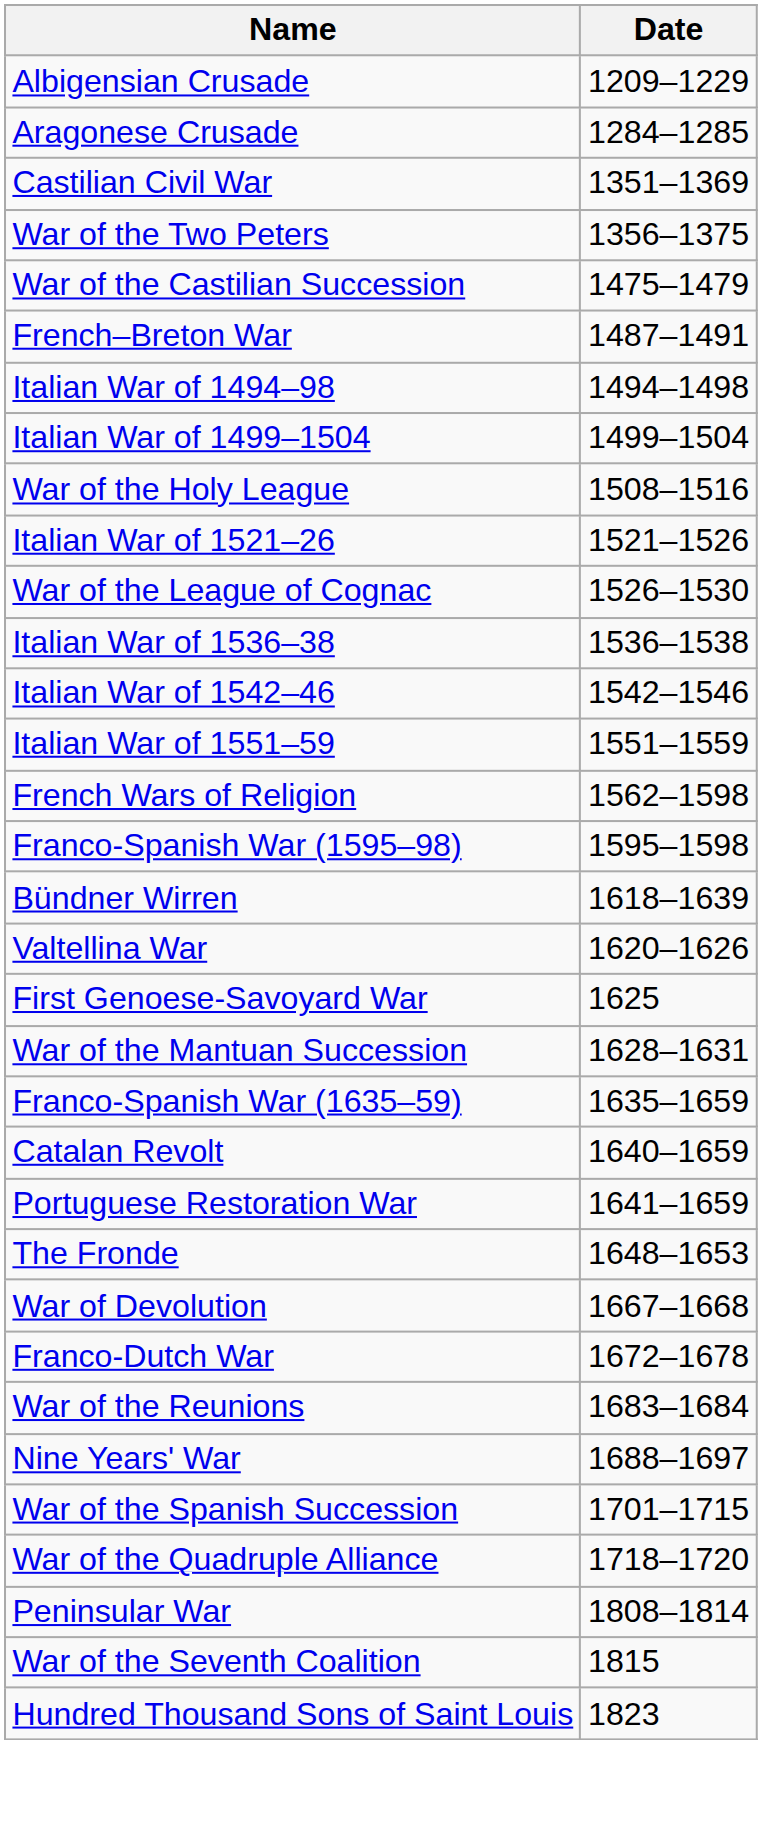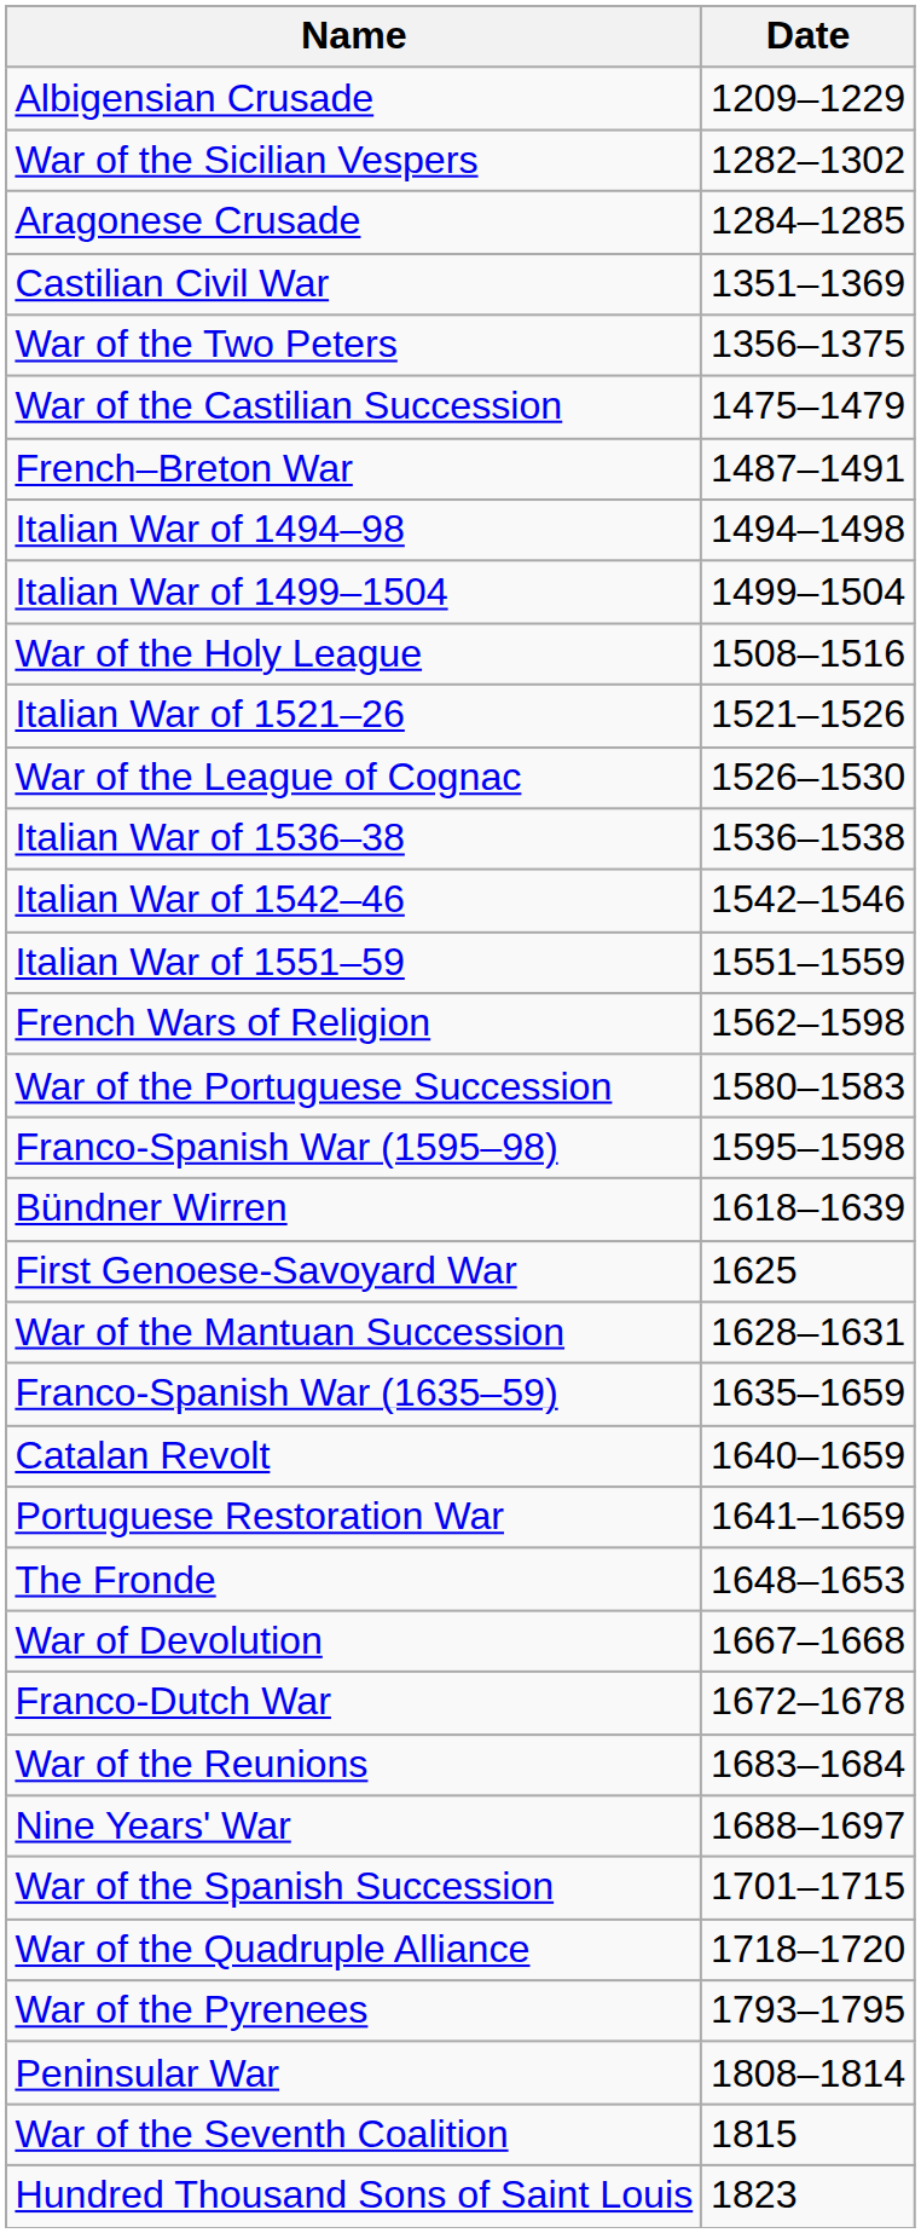 <table class="wikitable">
 <tr>
 <th>Name</th>
 <th>Date</th>
 </tr>
 <tr>
 <td><a href='#'>Albigensian Crusade</a></td>
 <td>1209–1229</td>
+</tr>
+<tr>
+<td><a href='#'>War of the Sicilian Vespers</a></td>
+<td>1282–1302</td>
 </tr>
 <tr>
 <td><a href='#'>Aragonese Crusade</a></td>
 <td>1284–1285</td>
 </tr>
 <tr>
 <td><a href='#'>Castilian Civil War</a></td>
 <td>1351–1369</td>
 </tr>
 <tr>
 <td><a href='#'>War of the Two Peters</a></td>
 <td>1356–1375</td>
 </tr>
 <tr>
 <td><a href='#'>War of the Castilian Succession</a></td>
 <td>1475–1479</td>
 </tr>
 <tr>
 <td><a href='#'>French–Breton War</a></td>
 <td>1487–1491</td>
 </tr>
 <tr>
 <td><a href='#'>Italian War of 1494–98</a></td>
 <td>1494–1498</td>
 </tr>
 <tr>
 <td><a href='#'>Italian War of 1499–1504</a></td>
 <td>1499–1504</td>
 </tr>
 <tr>
 <td><a href='#'>War of the Holy League</a></td>
 <td>1508–1516</td>
 </tr>
 <tr>
 <td><a href='#'>Italian War of 1521–26</a></td>
 <td>1521–1526</td>
 </tr>
 <tr>
 <td><a href='#'>War of the League of Cognac</a></td>
 <td>1526–1530</td>
 </tr>
 <tr>
 <td><a href='#'>Italian War of 1536–38</a></td>
 <td>1536–1538</td>
 </tr>
 <tr>
 <td><a href='#'>Italian War of 1542–46</a></td>
 <td>1542–1546</td>
 </tr>
 <tr>
 <td><a href='#'>Italian War of 1551–59</a></td>
 <td>1551–1559</td>
 </tr>
 <tr>
 <td><a href='#'>French Wars of Religion</a></td>
 <td>1562–1598</td>
 </tr>
 <tr>
+<td><a href='#'>War of the Portuguese Succession</a></td>
+<td>1580–1583</td>
+</tr>
+<tr>
 <td><a href='#'>Franco-Spanish War (1595–98)</a></td>
 <td>1595–1598</td>
 </tr>
 <tr>
 <td><a href='#'>Bündner Wirren</a></td>
 <td>1618–1639</td>
-</tr>
-<tr>
-<td><a href='#'>Valtellina War</a></td>
-<td>1620–1626</td>
 </tr>
 <tr>
 <td><a href='#'>First Genoese-Savoyard War</a></td>
 <td>1625</td>
 </tr>
 <tr>
 <td><a href='#'>War of the Mantuan Succession</a></td>
 <td>1628–1631</td>
 </tr>
 <tr>
 <td><a href='#'>Franco-Spanish War (1635–59)</a></td>
 <td>1635–1659</td>
 </tr>
 <tr>
 <td><a href='#'>Catalan Revolt</a></td>
 <td>1640–1659</td>
 </tr>
 <tr>
 <td><a href='#'>Portuguese Restoration War</a></td>
 <td>1641–1659</td>
 </tr>
 <tr>
 <td><a href='#'>The Fronde</a></td>
 <td>1648–1653</td>
 </tr>
 <tr>
 <td><a href='#'>War of Devolution</a></td>
 <td>1667–1668</td>
 </tr>
 <tr>
 <td><a href='#'>Franco-Dutch War</a></td>
 <td>1672–1678</td>
 </tr>
 <tr>
 <td><a href='#'>War of the Reunions</a></td>
 <td>1683–1684</td>
 </tr>
 <tr>
 <td><a href='#'>Nine Years' War</a></td>
 <td>1688–1697</td>
 </tr>
 <tr>
 <td><a href='#'>War of the Spanish Succession</a></td>
 <td>1701–1715</td>
 </tr>
 <tr>
 <td><a href='#'>War of the Quadruple Alliance</a></td>
 <td>1718–1720</td>
 </tr>
 <tr>
+<td><a href='#'>War of the Pyrenees</a></td>
+<td>1793–1795</td>
+</tr>
+<tr>
 <td><a href='#'>Peninsular War</a></td>
 <td>1808–1814</td>
 </tr>
 <tr>
 <td><a href='#'>War of the Seventh Coalition</a></td>
 <td>1815</td>
 </tr>
 <tr>
 <td><a href='#'>Hundred Thousand Sons of Saint Louis</a></td>
 <td>1823</td>
 </tr>
 <tr>
 </tr>
 </table>
